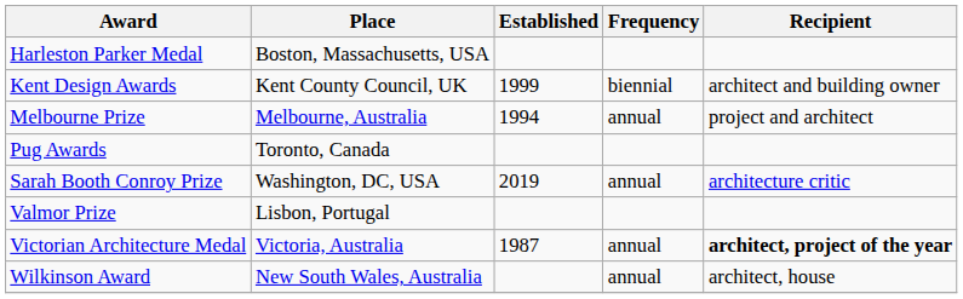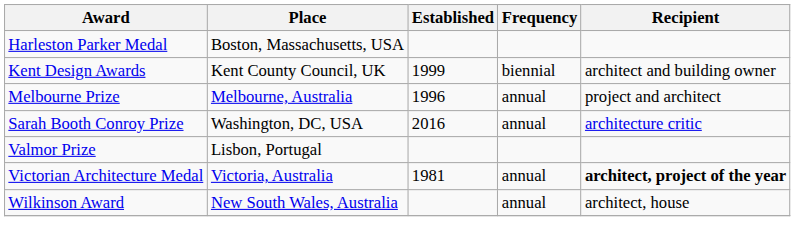 <table class="wikitable sortable" border="1">
 <tr>
 <th>Award</th>
 <th>Place</th>
 <th>Established</th>
 <th>Frequency</th>
 <th>Recipient</th>
 </tr>
 <tr>
 <td><a href='#'>Harleston Parker Medal</a></td>
 <td>Boston, Massachusetts, USA</td>
 <td></td>
 <td></td>
 <td></td>
 </tr>
 <tr>
 <td><a href='#'>Kent Design Awards</a></td>
 <td>Kent County Council, UK</td>
 <td>1999</td>
 <td>biennial</td>
 <td>architect and building owner</td>
 </tr>
 <tr>
 <td><a href='#'>Melbourne Prize</a></td>
 <td><a href='#'>Melbourne, Australia</a></td>
-<td>1994</td>
+<td>1996</td>
 <td>annual</td>
 <td>project and architect</td>
 </tr>
 <tr>
-<td><a href='#'>Pug Awards</a></td>
-<td>Toronto, Canada</td>
-<td></td>
-<td></td>
-<td></td>
-</tr>
-<tr>
 <td><a href='#'>Sarah Booth Conroy Prize</a></td>
 <td>Washington, DC, USA</td>
-<td>2019</td>
+<td>2016</td>
 <td>annual</td>
 <td><a href='#'>architecture critic</a></td>
 </tr>
 <tr>
 <td><a href='#'>Valmor Prize</a></td>
 <td>Lisbon, Portugal</td>
 <td></td>
 <td></td>
 <td></td>
 </tr>
 <tr>
 <td><a href='#'>Victorian Architecture Medal</a></td>
 <td><a href='#'>Victoria, Australia</a></td>
-<td>1987</td>
+<td>1981</td>
 <td>annual</td>
 <td><strong>architect, project of the year</strong></td>
 </tr>
 <tr>
 <td><a href='#'>Wilkinson Award</a></td>
 <td><a href='#'>New South Wales, Australia</a></td>
 <td></td>
 <td>annual</td>
 <td>architect, house</td>
 </tr>
 <tr>
 </tr>
 </table>
